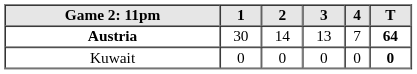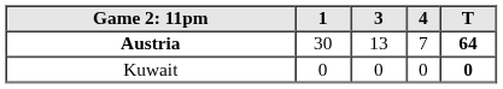 <table border=1 cellspacing=0 width=425 style="margin-left:3em;">
 <tr style="text-align:center; background-color:#e6e6e6;">
 <th>Game 2: 11pm</th>
 <th>1</th>
-<th>2</th>
 <th>3</th>
 <th>4</th>
 <th>T</th>
 </tr>
 <tr style="text-align:center">
 <th> Austria</th>
 <td>30</td>
-<td>14</td>
 <td>13</td>
 <td>7</td>
 <th>64</th>
 </tr>
 <tr style="text-align:center">
 <td> Kuwait</td>
 <td>0</td>
 <td>0</td>
 <td>0</td>
-<td>0</td>
 <th>0</th>
 </tr>
 </table>
